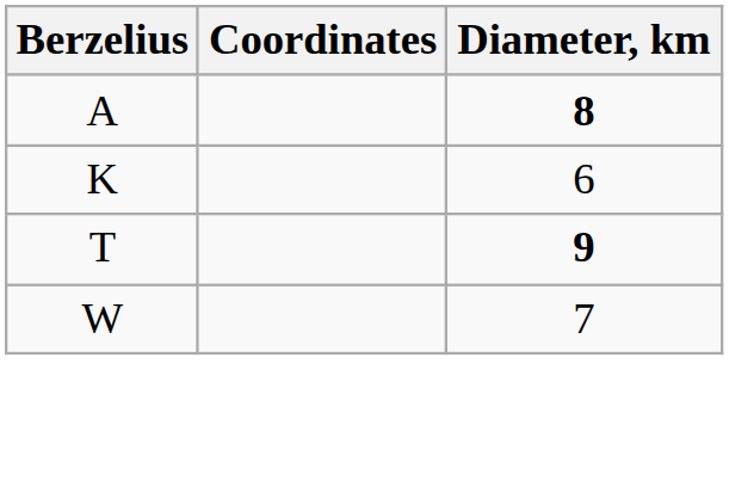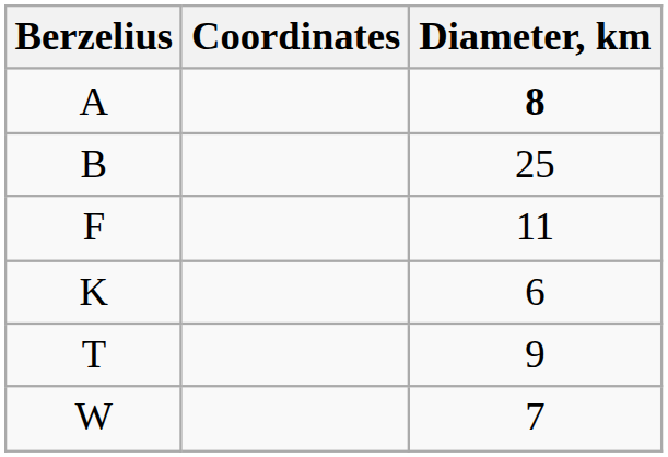 <table class="wikitable" style="text-align:center">
 <tr>
 <th>Berzelius</th>
 <th class="unsortable">Coordinates</th>
 <th>Diameter, km</th>
 </tr>
 <tr>
 <td>A</td>
 <td></td>
 <td><strong>8</strong></td>
 </tr>
 <tr>
+<td>B</td>
+<td></td>
+<td>25</td>
+</tr>
+<tr>
+<td>F</td>
+<td></td>
+<td>11</td>
+</tr>
+<tr>
 <td>K</td>
 <td></td>
 <td>6</td>
 </tr>
 <tr>
 <td>T</td>
 <td></td>
-<td><strong>9</strong></td>
+<td>9</td>
 </tr>
 <tr>
 <td>W</td>
 <td></td>
 <td>7</td>
 </tr>
 </table>
